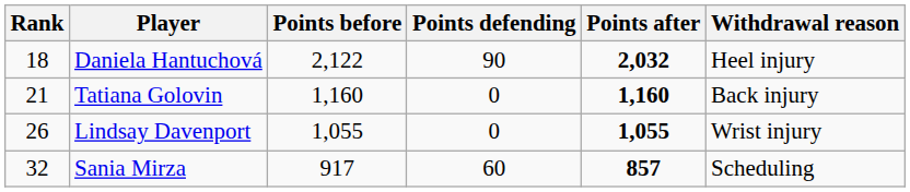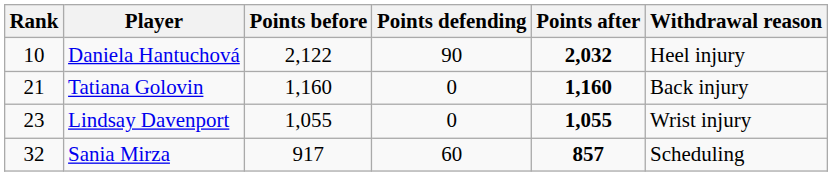 <table class="wikitable sortable">
 <tr>
 <th>Rank</th>
 <th>Player</th>
 <th>Points before</th>
 <th>Points defending</th>
 <th>Points after</th>
 <th>Withdrawal reason</th>
 </tr>
 <tr>
-<td align=center>18</td>
+<td align=center>10</td>
 <td> <a href='#'>Daniela Hantuchová</a></td>
 <td align=center>2,122</td>
 <td align=center>90</td>
 <td align=center><strong>2,032</strong></td>
 <td>Heel injury</td>
 </tr>
 <tr>
 <td align=center>21</td>
 <td> <a href='#'>Tatiana Golovin</a></td>
 <td align=center>1,160</td>
 <td align=center>0</td>
 <td align=center><strong>1,160</strong></td>
 <td>Back injury</td>
 </tr>
 <tr>
-<td align=center>26</td>
+<td align=center>23</td>
 <td> <a href='#'>Lindsay Davenport</a></td>
 <td align=center>1,055</td>
 <td align=center>0</td>
 <td align=center><strong>1,055</strong></td>
 <td>Wrist injury</td>
 </tr>
 <tr>
 <td align=center>32</td>
 <td> <a href='#'>Sania Mirza</a></td>
 <td align=center>917</td>
 <td align=center>60</td>
 <td align=center><strong>857</strong></td>
 <td>Scheduling</td>
 </tr>
 </table>
